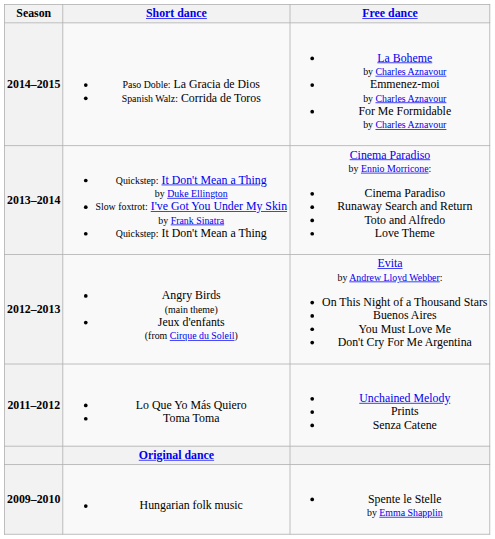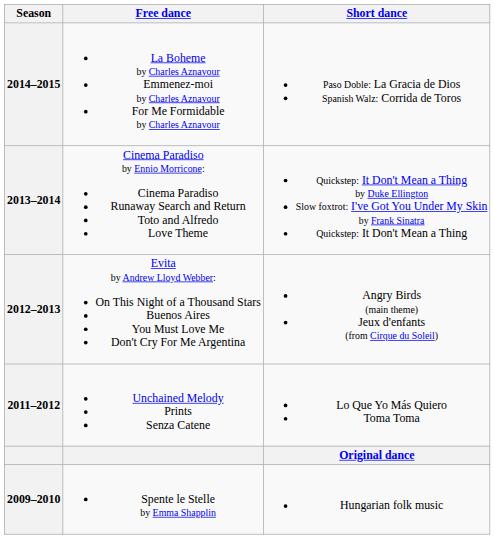 <table class=wikitable style=text-align:center>
 <tr>
 <th>Season</th>
+<th><a href='#'>Free dance</a></th>
 <th><a href='#'>Short dance</a></th>
-<th><a href='#'>Free dance</a></th>
 </tr>
 <tr>
 <th>2014–2015 <br> </th>
+<td><br><ul><li><a href='#'>La Boheme</a> <br><small> by <a href='#'>Charles Aznavour</a> </small></li><li>Emmenez-moi <br><small> by <a href='#'>Charles Aznavour</a> </small></li><li>For Me Formidable <br><small> by <a href='#'>Charles Aznavour</a> </small></li></ul></td>
 <td><br><ul><li><small>Paso Doble:</small> La Gracia de Dios</li><li><small>Spanish Walz:</small> Corrida de Toros</li></ul></td>
-<td><br><ul><li><a href='#'>La Boheme</a> <br><small> by <a href='#'>Charles Aznavour</a> </small></li><li>Emmenez-moi <br><small> by <a href='#'>Charles Aznavour</a> </small></li><li>For Me Formidable <br><small> by <a href='#'>Charles Aznavour</a> </small></li></ul></td>
 </tr>
 <tr>
 <th>2013–2014 <br> </th>
+<td><a href='#'>Cinema Paradiso</a> <br><small> by <a href='#'>Ennio Morricone</a>: </small><br><ul><li>Cinema Paradiso</li><li>Runaway Search and Return</li><li>Toto and Alfredo</li><li>Love Theme</li></ul></td>
 <td><br><ul><li><small>Quickstep:</small> <a href='#'>It Don't Mean a Thing</a> <br><small> by <a href='#'>Duke Ellington</a> </small></li><li><small>Slow foxtrot:</small> <a href='#'>I've Got You Under My Skin</a> <br><small> by <a href='#'>Frank Sinatra</a> </small></li><li><small>Quickstep:</small> It Don't Mean a Thing</li></ul></td>
-<td><a href='#'>Cinema Paradiso</a> <br><small> by <a href='#'>Ennio Morricone</a>: </small><br><ul><li>Cinema Paradiso</li><li>Runaway Search and Return</li><li>Toto and Alfredo</li><li>Love Theme</li></ul></td>
 </tr>
 <tr>
 <th>2012–2013 <br> </th>
+<td><a href='#'>Evita</a> <br><small> by <a href='#'>Andrew Lloyd Webber</a>: </small><br><ul><li>On This Night of a Thousand Stars</li><li>Buenos Aires</li><li>You Must Love Me</li><li>Don't Cry For Me Argentina</li></ul></td>
 <td><br><ul><li>Angry Birds <br><small> (main theme) </small></li><li>Jeux d'enfants <br><small> (from <a href='#'>Cirque du Soleil</a>) </small></li></ul></td>
-<td><a href='#'>Evita</a> <br><small> by <a href='#'>Andrew Lloyd Webber</a>: </small><br><ul><li>On This Night of a Thousand Stars</li><li>Buenos Aires</li><li>You Must Love Me</li><li>Don't Cry For Me Argentina</li></ul></td>
 </tr>
 <tr>
 <th>2011–2012 <br> </th>
+<td><br><ul><li><a href='#'>Unchained Melody</a></li><li>Prints</li><li>Senza Catene</li></ul></td>
 <td><br><ul><li>Lo Que Yo Más Quiero</li><li>Toma Toma</li></ul></td>
-<td><br><ul><li><a href='#'>Unchained Melody</a></li><li>Prints</li><li>Senza Catene</li></ul></td>
 </tr>
 <tr>
 <th></th>
+<th></th>
 <th><a href='#'>Original dance</a></th>
-<th></th>
 </tr>
 <tr>
 <th>2009–2010 <br></th>
+<td><br><ul><li>Spente le Stelle <br><small> by <a href='#'>Emma Shapplin</a> </small></li></ul></td>
 <td><br><ul><li>Hungarian folk music</li></ul></td>
-<td><br><ul><li>Spente le Stelle <br><small> by <a href='#'>Emma Shapplin</a> </small></li></ul></td>
 </tr>
 </table>
